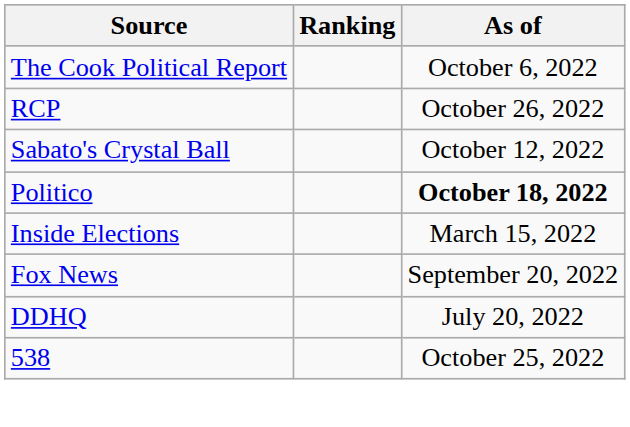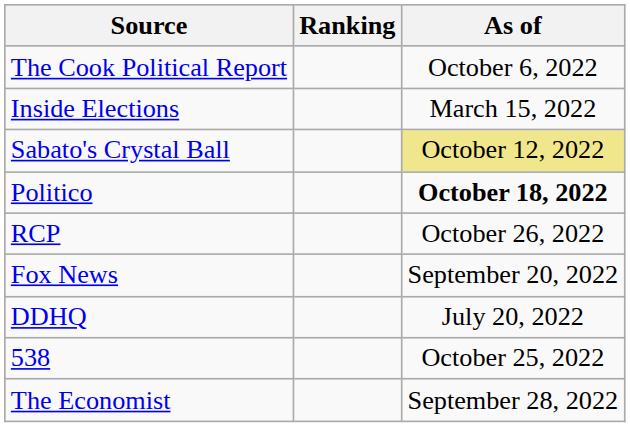 <table class="wikitable" style="text-align:center">
 <tr>
 <th>Source</th>
 <th>Ranking</th>
 <th>As of</th>
 </tr>
 <tr>
 <td align=left><a href='#'>The Cook Political Report</a></td>
 <td></td>
 <td>October 6, 2022</td>
 </tr>
 <tr>
-<td align="left"><a href='#'>RCP</a></td>
+<td align=left><a href='#'>Inside Elections</a></td>
 <td></td>
-<td>October 26, 2022</td>
+<td>March 15, 2022</td>
 </tr>
 <tr>
 <td align=left><a href='#'>Sabato's Crystal Ball</a></td>
 <td></td>
-<td>October 12, 2022</td>
+<td style="background: khaki;">October 12, 2022</td>
 </tr>
 <tr>
 <td align="left"><a href='#'>Politico</a></td>
 <td></td>
 <td><strong>October 18, 2022</strong></td>
 </tr>
 <tr>
-<td align=left><a href='#'>Inside Elections</a></td>
+<td align="left"><a href='#'>RCP</a></td>
 <td></td>
-<td>March 15, 2022</td>
+<td>October 26, 2022</td>
 </tr>
 <tr>
 <td align=left><a href='#'>Fox News</a></td>
 <td></td>
 <td>September 20, 2022</td>
 </tr>
 <tr>
 <td align="left"><a href='#'>DDHQ</a></td>
 <td></td>
 <td>July 20, 2022</td>
 </tr>
 <tr>
 <td align="left"><a href='#'>538</a></td>
 <td></td>
 <td>October 25, 2022</td>
 </tr>
+<tr>
+<td align="left"><a href='#'>The Economist</a></td>
+<td></td>
+<td>September 28, 2022</td>
+</tr>
 </table>
